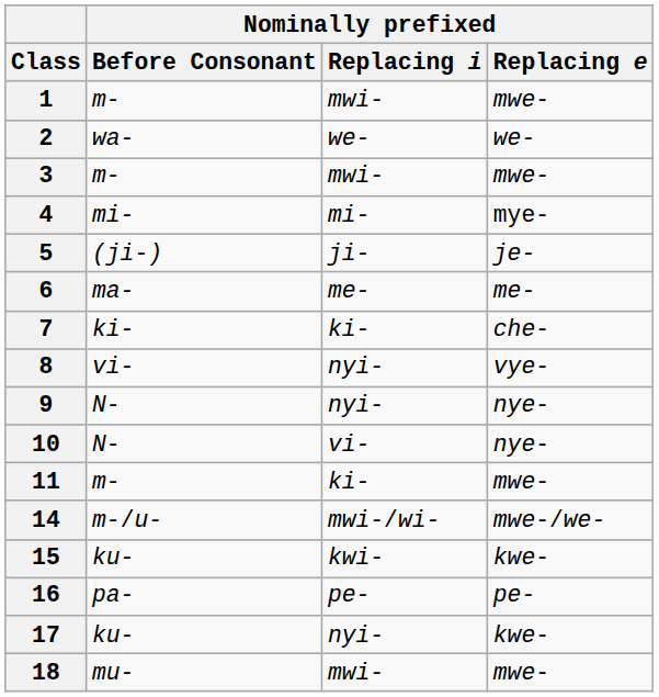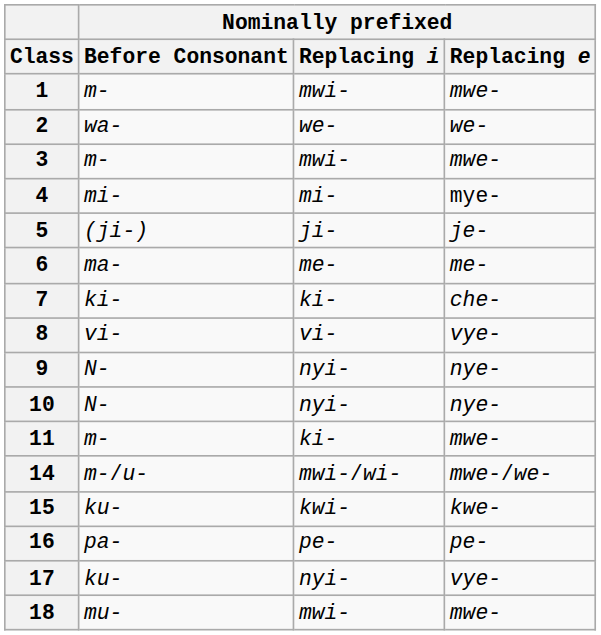 <table class="wikitable">
 <tr>
 <th></th>
 <th colspan="3">Nominally prefixed</th>
 </tr>
 <tr>
 <th>Class</th>
 <th>Before Consonant</th>
 <th>Replacing <em>i</em></th>
 <th>Replacing <em>e</em></th>
 </tr>
 <tr>
 <th>1</th>
 <td><em>m-</em></td>
 <td><em>mwi-</em></td>
 <td><em>mwe-</em></td>
 </tr>
 <tr>
 <th>2</th>
 <td><em>wa-</em></td>
 <td><em>we-</em></td>
 <td><em>we-</em></td>
 </tr>
 <tr>
 <th>3</th>
 <td><em>m-</em></td>
 <td><em>mwi-</em></td>
 <td><em>mwe-</em></td>
 </tr>
 <tr>
 <th>4</th>
 <td><em>mi-</em></td>
 <td><em>mi-</em></td>
 <td>mye-</td>
 </tr>
 <tr>
 <th>5</th>
 <td><em>(ji-)</em></td>
 <td><em>ji-</em></td>
 <td><em>je-</em></td>
 </tr>
 <tr>
 <th>6</th>
 <td><em>ma-</em></td>
 <td><em>me-</em></td>
 <td><em>me-</em></td>
 </tr>
 <tr>
 <th>7</th>
 <td><em>ki-</em></td>
 <td><em>ki-</em></td>
 <td><em>che-</em></td>
 </tr>
 <tr>
 <th>8</th>
 <td><em>vi-</em></td>
-<td><em>nyi-</em></td>
+<td><em>vi-</em></td>
 <td><em>vye-</em></td>
 </tr>
 <tr>
 <th>9</th>
 <td><em>N-</em></td>
 <td><em>nyi-</em></td>
 <td><em>nye-</em></td>
 </tr>
 <tr>
 <th>10</th>
 <td><em>N-</em></td>
-<td><em>vi-</em></td>
+<td><em>nyi-</em></td>
 <td><em>nye-</em></td>
 </tr>
 <tr>
 <th>11</th>
 <td><em>m-</em></td>
 <td><em>ki-</em></td>
 <td><em>mwe-</em></td>
 </tr>
 <tr>
 <th>14</th>
 <td><em>m-</em>/<em>u-</em></td>
 <td><em>mwi-</em>/<em>wi-</em></td>
 <td><em>mwe-</em>/<em>we-</em></td>
 </tr>
 <tr>
 <th>15</th>
 <td><em>ku-</em></td>
 <td><em>kwi-</em></td>
 <td><em>kwe-</em></td>
 </tr>
 <tr>
 <th>16</th>
 <td><em>pa-</em></td>
 <td><em>pe-</em></td>
 <td><em>pe-</em></td>
 </tr>
 <tr>
 <th>17</th>
 <td><em>ku-</em></td>
 <td><em>nyi-</em></td>
-<td><em>kwe-</em></td>
+<td><em>vye-</em></td>
 </tr>
 <tr>
 <th>18</th>
 <td><em>mu-</em></td>
 <td><em>mwi-</em></td>
 <td><em>mwe-</em></td>
 </tr>
 </table>
